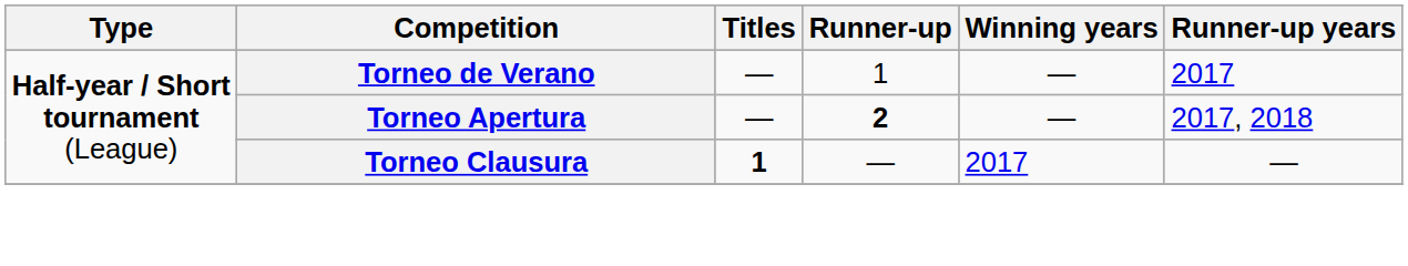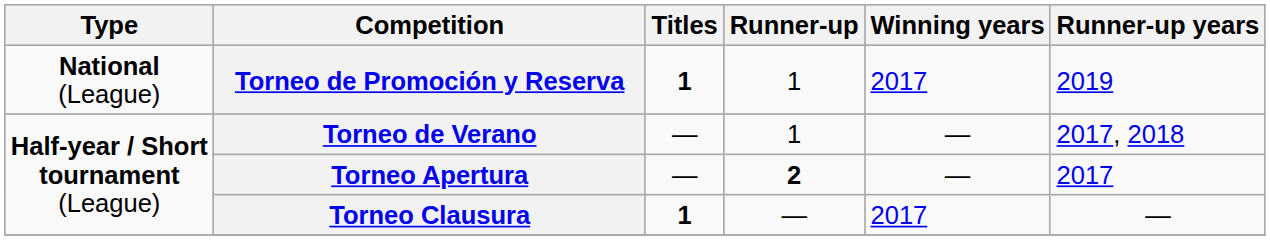 <table class="wikitable plainrowheaders" style="font-size:95%; text-align:center;">
 <tr>
 <th>Type</th>
 <th width=250px>Competition</th>
 <th>Titles</th>
 <th>Runner-up</th>
 <th>Winning years</th>
 <th>Runner-up years</th>
 </tr>
 <tr>
+<td rowspan=1><strong>National</strong><br>(League)</td>
+<th scope=col><a href='#'>Torneo de Promoción y Reserva</a></th>
+<td><strong>1</strong></td>
+<td>1</td>
+<td align="left"><a href='#'>2017</a></td>
+<td align="left"><a href='#'>2019</a></td>
+</tr>
+<tr>
 <td rowspan=3><strong>Half-year / Short<br>tournament</strong><br>(League)</td>
 <th scope=col><a href='#'>Torneo de Verano</a></th>
 <td style="text-align:center;">—</td>
 <td>1</td>
 <td style="text-align:center;">—</td>
-<td align="left"><a href='#'>2017</a></td>
+<td align="left"><a href='#'>2017</a>, <a href='#'>2018</a></td>
 </tr>
 <tr>
 <th scope=col><a href='#'>Torneo Apertura</a></th>
 <td style="text-align:center;">—</td>
 <td><strong>2</strong></td>
 <td style="text-align:center;">—</td>
-<td align="left"><a href='#'>2017</a>, <a href='#'>2018</a></td>
+<td align="left"><a href='#'>2017</a></td>
 </tr>
 <tr>
 <th scope=col><a href='#'>Torneo Clausura</a></th>
 <td><strong>1</strong></td>
 <td style="text-align:center;">—</td>
 <td align="left"><a href='#'>2017</a></td>
 <td style="text-align:center;">—</td>
 </tr>
 <tr>
 </tr>
 </table>
